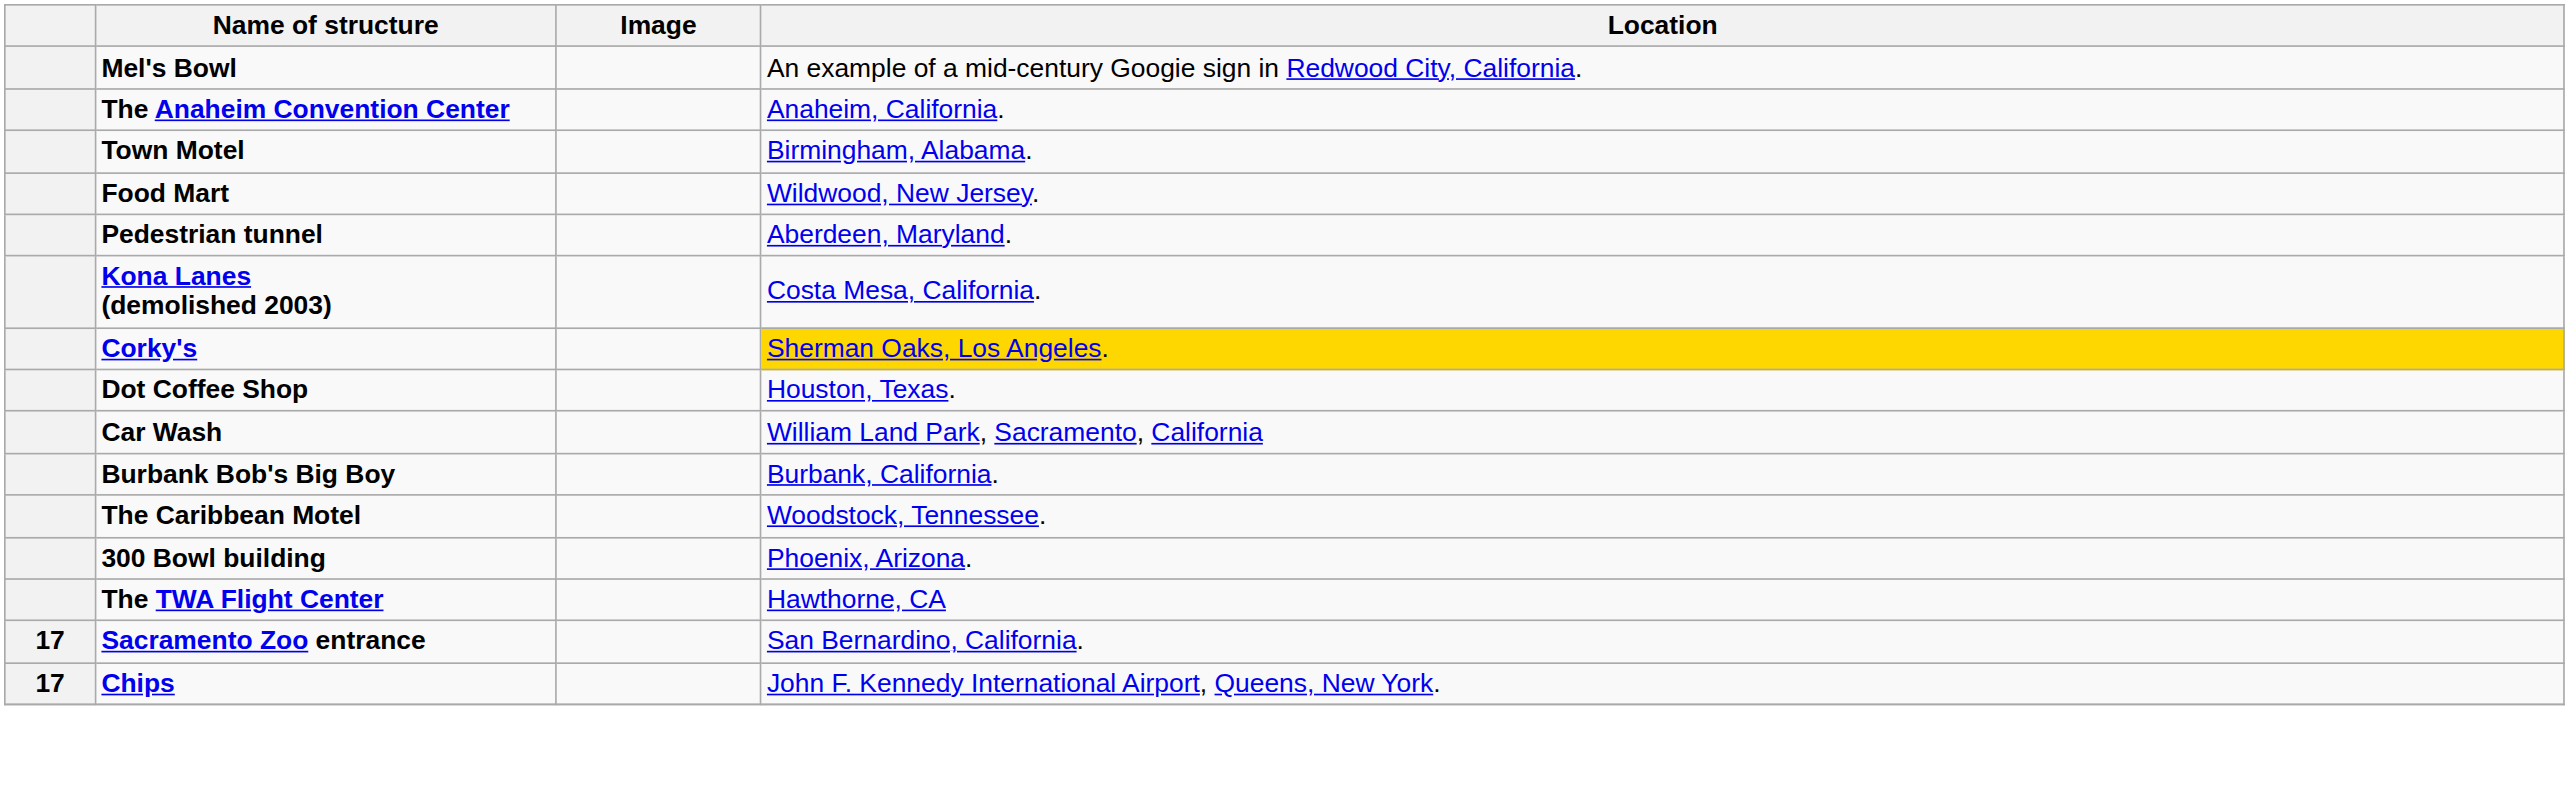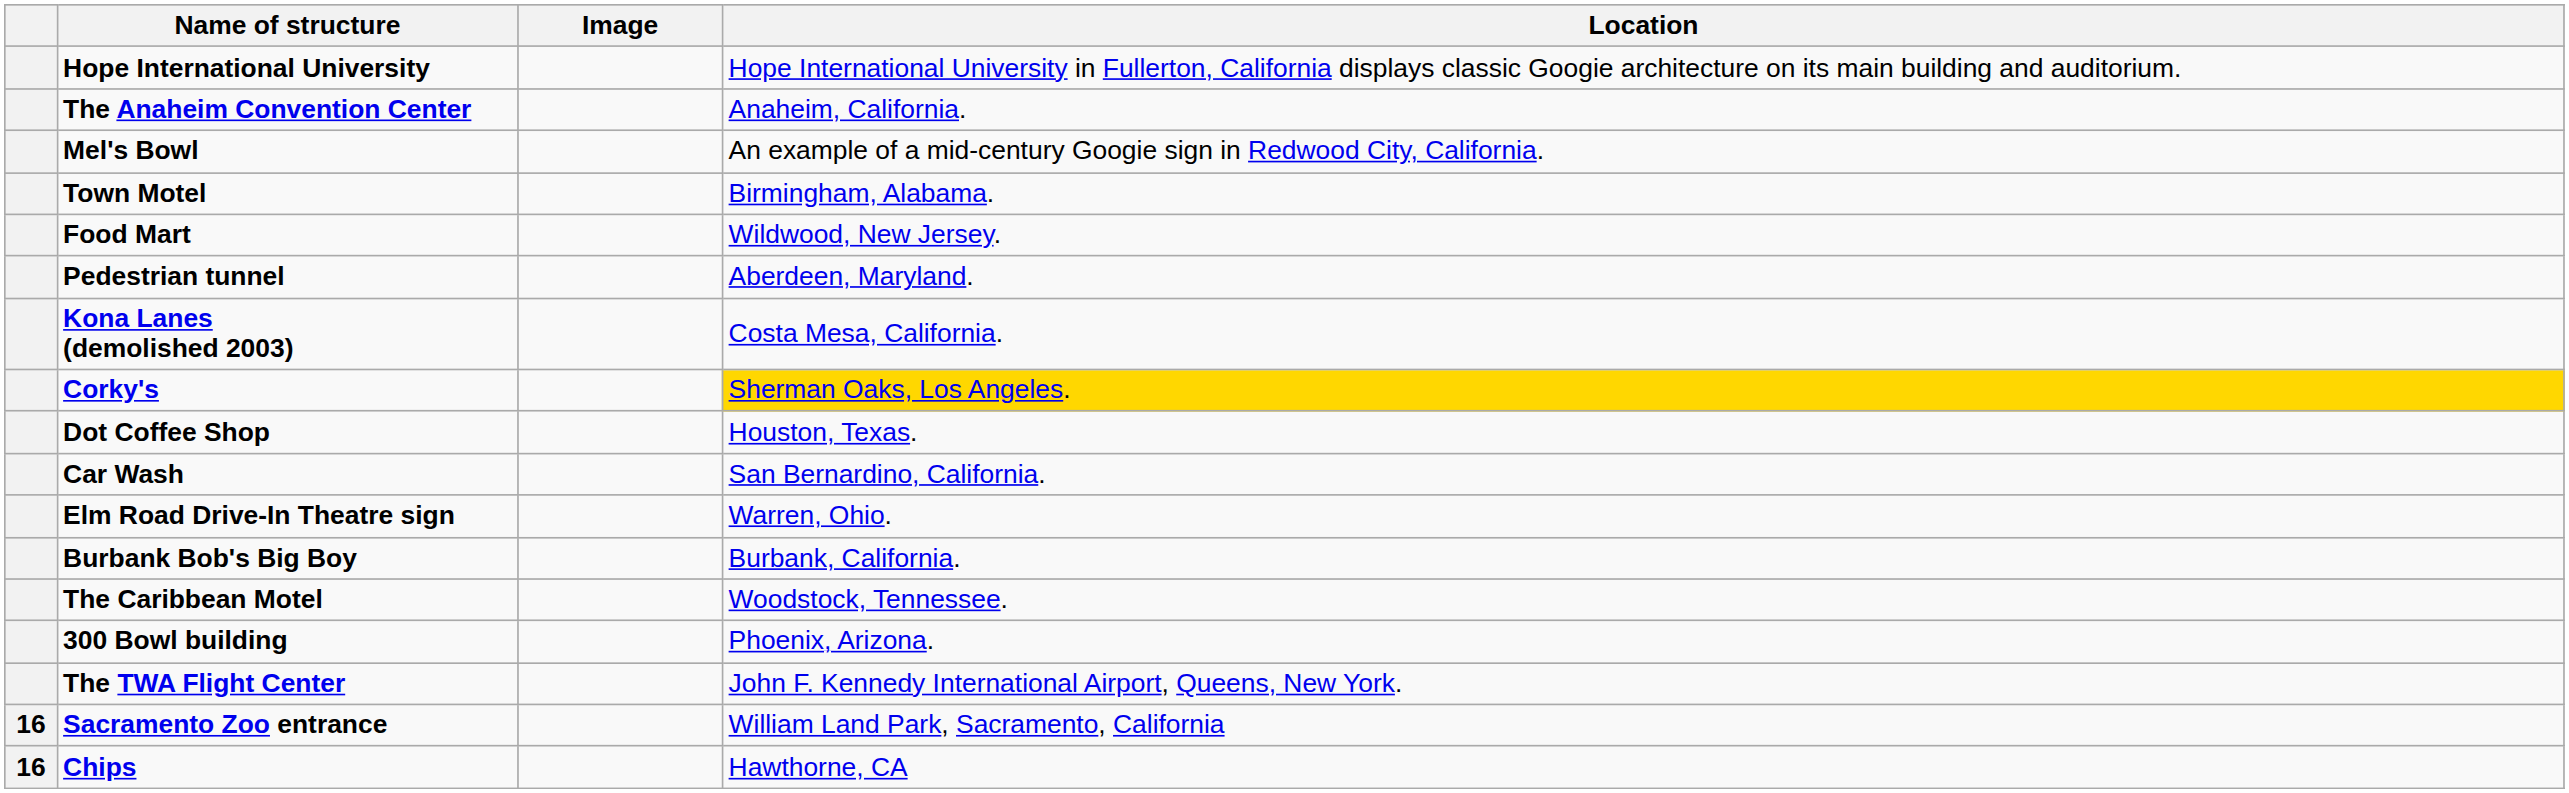 <table class="wikitable sortable" style="width:98%">
 <tr>
 <th></th>
 <th width = 18% >Name of structure</th>
 <th width = 8% class="unsortable" >Image</th>
 <th>Location</th>
 </tr>
 <tr ->
 <th></th>
-<td><strong>Mel's Bowl</strong></td>
+<td><strong>Hope International University </strong></td>
 <td></td>
-<td>An example of a mid-century Googie sign in <a href='#'>Redwood City, California</a>.</td>
+<td><a href='#'>Hope International University</a> in <a href='#'>Fullerton, California</a> displays classic Googie architecture on its main building and auditorium.</td>
 </tr>
 <tr ->
 <th></th>
 <td><strong>The <a href='#'>Anaheim Convention Center</a></strong></td>
 <td></td>
 <td><a href='#'>Anaheim, California</a>.</td>
+</tr>
+<tr ->
+<th></th>
+<td><strong>Mel's Bowl</strong></td>
+<td></td>
+<td>An example of a mid-century Googie sign in <a href='#'>Redwood City, California</a>.</td>
 </tr>
 <tr ->
 <th></th>
 <td><strong>Town Motel</strong></td>
 <td></td>
 <td><a href='#'>Birmingham, Alabama</a>.</td>
 </tr>
 <tr ->
 <th></th>
 <td><strong>Food Mart</strong></td>
 <td></td>
 <td><a href='#'>Wildwood, New Jersey</a>.</td>
 </tr>
 <tr ->
 <th></th>
 <td><strong>Pedestrian tunnel</strong></td>
 <td></td>
 <td><a href='#'>Aberdeen, Maryland</a>.</td>
 </tr>
 <tr ->
 <th></th>
 <td><strong><a href='#'>Kona Lanes</a><br>(demolished 2003)</strong></td>
 <td></td>
 <td><a href='#'>Costa Mesa, California</a>.</td>
 </tr>
 <tr ->
 <th></th>
 <td><strong><a href='#'>Corky's</a></strong></td>
 <td></td>
 <td style="background: gold;"><a href='#'>Sherman Oaks, Los Angeles</a>.</td>
 </tr>
 <tr ->
 <th></th>
 <td><strong>Dot Coffee Shop</strong></td>
 <td></td>
 <td><a href='#'>Houston, Texas</a>.</td>
 </tr>
 <tr ->
 <th></th>
 <td><strong>Car Wash</strong></td>
 <td></td>
-<td><a href='#'>William Land Park</a>, <a href='#'>Sacramento</a>, <a href='#'>California</a></td>
+<td><a href='#'>San Bernardino, California</a>.</td>
+</tr>
+<tr ->
+<th></th>
+<td><strong>Elm Road Drive-In Theatre sign</strong></td>
+<td></td>
+<td><a href='#'>Warren, Ohio</a>.</td>
 </tr>
 <tr ->
 <th></th>
 <td><strong>Burbank Bob's Big Boy</strong></td>
 <td></td>
 <td><a href='#'>Burbank, California</a>.</td>
 </tr>
 <tr ->
 <th></th>
 <td><strong>The Caribbean Motel </strong></td>
 <td></td>
 <td><a href='#'>Woodstock, Tennessee</a>.</td>
 </tr>
 <tr ->
 <th></th>
 <td><strong>300 Bowl building</strong></td>
 <td></td>
 <td><a href='#'>Phoenix, Arizona</a>.</td>
 </tr>
 <tr ->
 <th></th>
 <td><strong>The <a href='#'>TWA Flight Center</a></strong></td>
 <td></td>
-<td><a href='#'>Hawthorne, CA</a></td>
+<td><a href='#'>John F. Kennedy International Airport</a>, <a href='#'>Queens, New York</a>.</td>
 </tr>
 <tr>
-<th>17</th>
+<th>16</th>
 <td><strong><a href='#'>Sacramento Zoo</a></strong> <strong>entrance</strong></td>
 <td></td>
-<td><a href='#'>San Bernardino, California</a>.</td>
+<td><a href='#'>William Land Park</a>, <a href='#'>Sacramento</a>, <a href='#'>California</a></td>
 </tr>
 <tr>
-<th>17</th>
+<th>16</th>
 <td><a href='#'><strong>Chips</strong></a></td>
 <td></td>
-<td><a href='#'>John F. Kennedy International Airport</a>, <a href='#'>Queens, New York</a>.</td>
+<td><a href='#'>Hawthorne, CA</a></td>
 </tr>
 <tr>
 </tr>
 </table>
